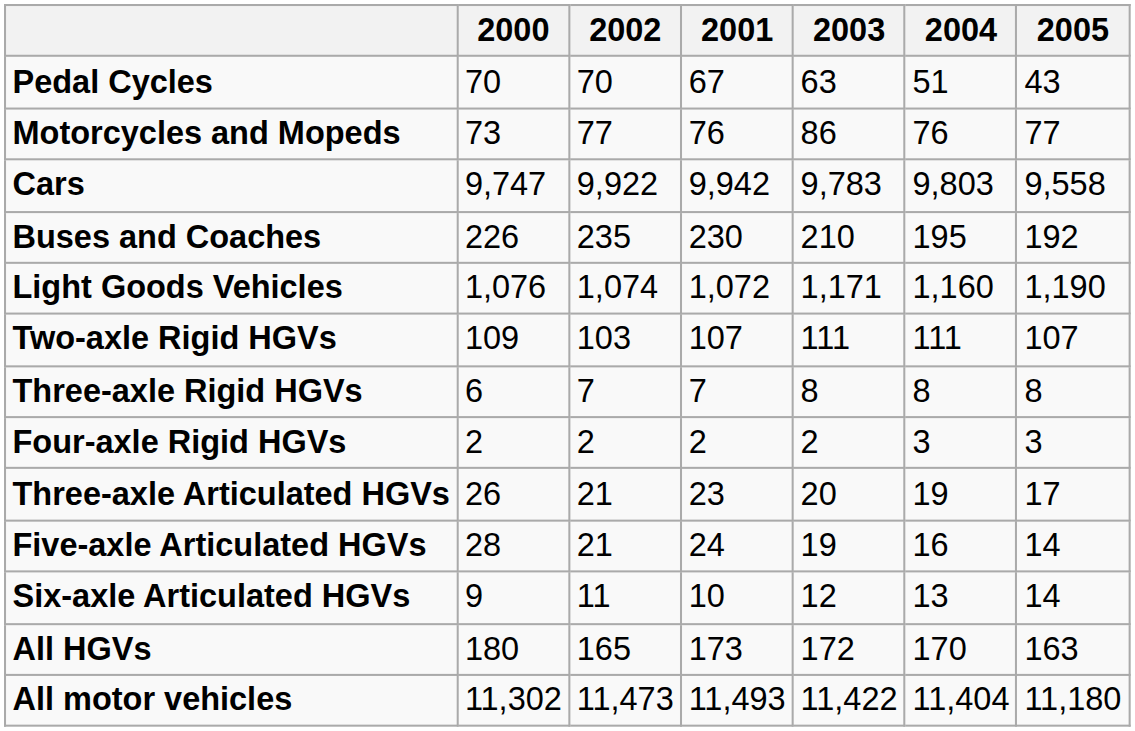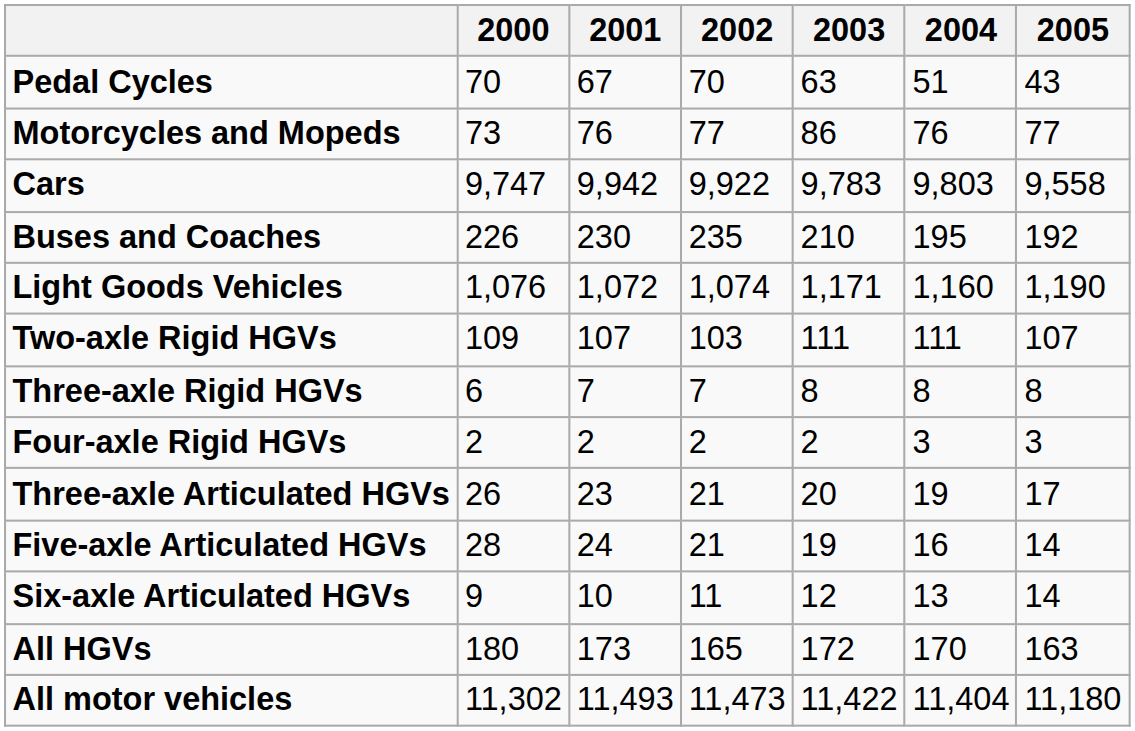 <table class="wikitable">
 <tr>
 <th></th>
 <th>2000</th>
+<th>2001</th>
 <th>2002</th>
-<th>2001</th>
 <th>2003</th>
 <th>2004</th>
 <th>2005</th>
 </tr>
 <tr>
 <td><strong>Pedal Cycles</strong></td>
 <td>70</td>
+<td>67</td>
 <td>70</td>
-<td>67</td>
 <td>63</td>
 <td>51</td>
 <td>43</td>
 </tr>
 <tr>
 <td><strong>Motorcycles and Mopeds</strong></td>
 <td>73</td>
+<td>76</td>
 <td>77</td>
-<td>76</td>
 <td>86</td>
 <td>76</td>
 <td>77</td>
 </tr>
 <tr>
 <td><strong>Cars</strong></td>
 <td>9,747</td>
+<td>9,942</td>
 <td>9,922</td>
-<td>9,942</td>
 <td>9,783</td>
 <td>9,803</td>
 <td>9,558</td>
 </tr>
 <tr>
 <td><strong>Buses and Coaches</strong></td>
 <td>226</td>
+<td>230</td>
 <td>235</td>
-<td>230</td>
 <td>210</td>
 <td>195</td>
 <td>192</td>
 </tr>
 <tr>
 <td><strong>Light Goods Vehicles</strong></td>
 <td>1,076</td>
+<td>1,072</td>
 <td>1,074</td>
-<td>1,072</td>
 <td>1,171</td>
 <td>1,160</td>
 <td>1,190</td>
 </tr>
 <tr>
 <td><strong>Two-axle Rigid HGVs</strong></td>
 <td>109</td>
+<td>107</td>
 <td>103</td>
-<td>107</td>
 <td>111</td>
 <td>111</td>
 <td>107</td>
 </tr>
 <tr>
 <td><strong>Three-axle Rigid HGVs</strong></td>
 <td>6</td>
 <td>7</td>
 <td>7</td>
 <td>8</td>
 <td>8</td>
 <td>8</td>
 </tr>
 <tr>
 <td><strong>Four-axle Rigid HGVs</strong></td>
 <td>2</td>
 <td>2</td>
 <td>2</td>
 <td>2</td>
 <td>3</td>
 <td>3</td>
 </tr>
 <tr>
 <td><strong>Three-axle Articulated HGVs</strong></td>
 <td>26</td>
+<td>23</td>
 <td>21</td>
-<td>23</td>
 <td>20</td>
 <td>19</td>
 <td>17</td>
 </tr>
 <tr>
 <td><strong>Five-axle Articulated HGVs</strong></td>
 <td>28</td>
+<td>24</td>
 <td>21</td>
-<td>24</td>
 <td>19</td>
 <td>16</td>
 <td>14</td>
 </tr>
 <tr>
 <td><strong>Six-axle Articulated HGVs</strong></td>
 <td>9</td>
+<td>10</td>
 <td>11</td>
-<td>10</td>
 <td>12</td>
 <td>13</td>
 <td>14</td>
 </tr>
 <tr>
 <td><strong>All HGVs</strong></td>
 <td>180</td>
+<td>173</td>
 <td>165</td>
-<td>173</td>
 <td>172</td>
 <td>170</td>
 <td>163</td>
 </tr>
 <tr>
 <td><strong>All motor vehicles</strong></td>
 <td>11,302</td>
+<td>11,493</td>
 <td>11,473</td>
-<td>11,493</td>
 <td>11,422</td>
 <td>11,404</td>
 <td>11,180</td>
 </tr>
 </table>
